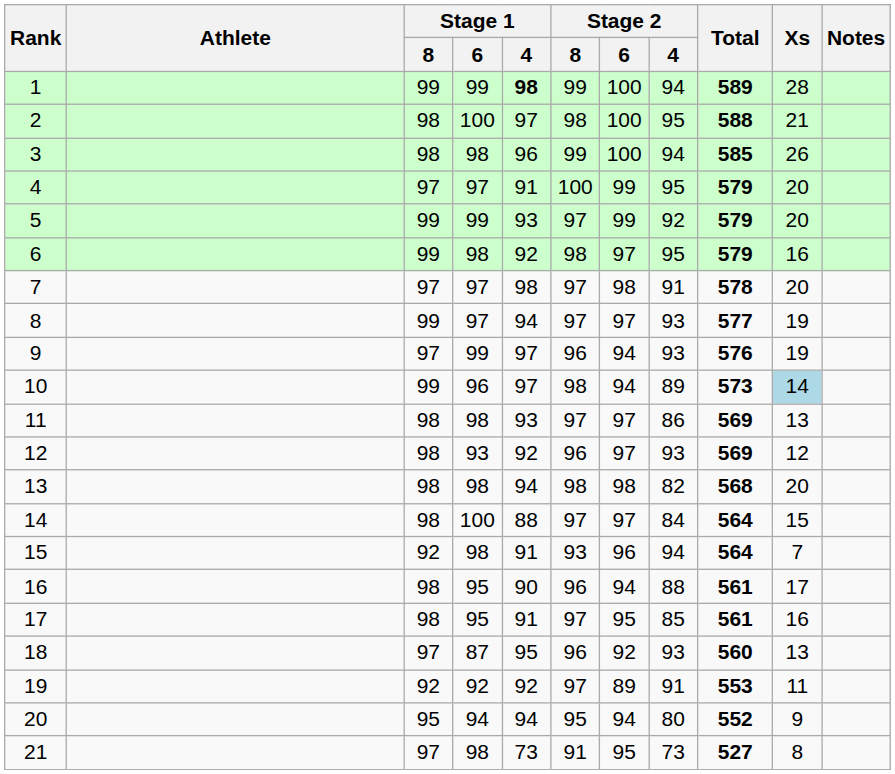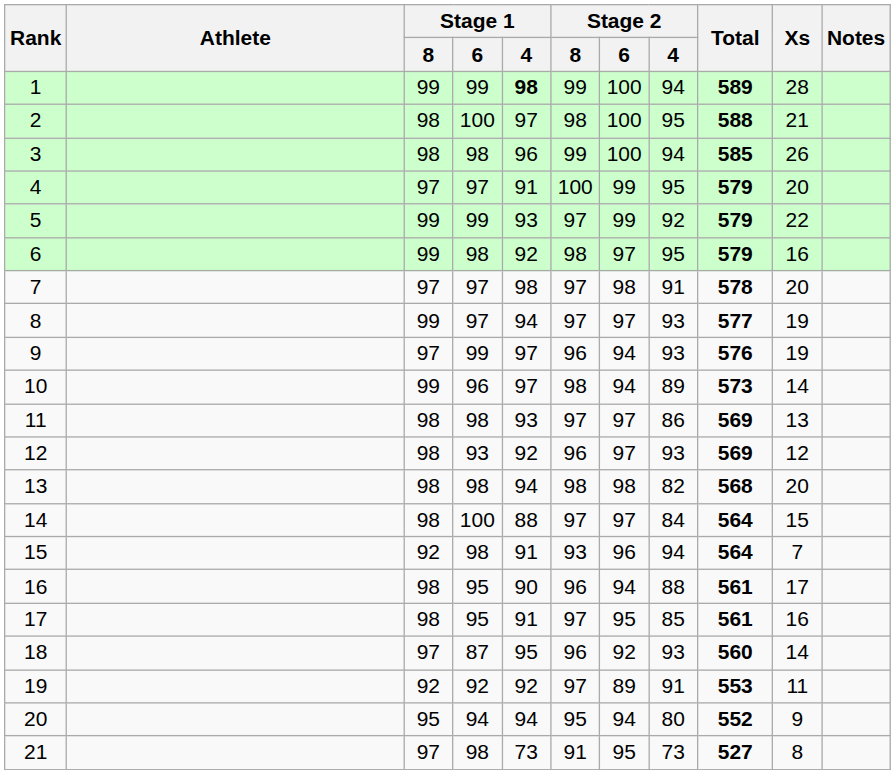 <table class="wikitable" style="text-align:center">
 <tr>
 <th rowspan=2 width=40>Rank</th>
 <th rowspan=2 width=250>Athlete</th>
 <th colspan=3>Stage 1</th>
 <th colspan=3>Stage 2</th>
 <th rowspan=2 width=50>Total</th>
 <th rowspan=2 width=30>Xs</th>
 <th rowspan=2 width=45>Notes</th>
 </tr>
 <tr>
 <th width=30>8</th>
 <th width=30>6</th>
 <th width=30>4</th>
 <th width=30>8</th>
 <th width=30>6</th>
 <th width=30>4</th>
 </tr>
 <tr bgcolor=ccffcc>
 <td>1</td>
 <td align=left></td>
 <td>99</td>
 <td>99</td>
 <td><strong>98</strong></td>
 <td>99</td>
 <td>100</td>
 <td>94</td>
 <td><strong>589</strong></td>
 <td>28</td>
 <td></td>
 </tr>
 <tr bgcolor=ccffcc>
 <td>2</td>
 <td align=left></td>
 <td>98</td>
 <td>100</td>
 <td>97</td>
 <td>98</td>
 <td>100</td>
 <td>95</td>
 <td><strong>588</strong></td>
 <td>21</td>
 <td></td>
 </tr>
 <tr bgcolor=ccffcc>
 <td>3</td>
 <td align=left></td>
 <td>98</td>
 <td>98</td>
 <td>96</td>
 <td>99</td>
 <td>100</td>
 <td>94</td>
 <td><strong>585</strong></td>
 <td>26</td>
 <td></td>
 </tr>
 <tr bgcolor=ccffcc>
 <td>4</td>
 <td align=left></td>
 <td>97</td>
 <td>97</td>
 <td>91</td>
 <td>100</td>
 <td>99</td>
 <td>95</td>
 <td><strong>579</strong></td>
 <td>20</td>
 <td></td>
 </tr>
 <tr bgcolor=ccffcc>
 <td>5</td>
 <td align=left></td>
 <td>99</td>
 <td>99</td>
 <td>93</td>
 <td>97</td>
 <td>99</td>
 <td>92</td>
 <td><strong>579</strong></td>
-<td>20</td>
+<td>22</td>
 <td></td>
 </tr>
 <tr bgcolor=ccffcc>
 <td>6</td>
 <td align=left></td>
 <td>99</td>
 <td>98</td>
 <td>92</td>
 <td>98</td>
 <td>97</td>
 <td>95</td>
 <td><strong>579</strong></td>
 <td>16</td>
 <td></td>
 </tr>
 <tr>
 <td>7</td>
 <td align=left></td>
 <td>97</td>
 <td>97</td>
 <td>98</td>
 <td>97</td>
 <td>98</td>
 <td>91</td>
 <td><strong>578</strong></td>
 <td>20</td>
 <td></td>
 </tr>
 <tr>
 <td>8</td>
 <td align=left></td>
 <td>99</td>
 <td>97</td>
 <td>94</td>
 <td>97</td>
 <td>97</td>
 <td>93</td>
 <td><strong>577</strong></td>
 <td>19</td>
 <td></td>
 </tr>
 <tr>
 <td>9</td>
 <td align=left></td>
 <td>97</td>
 <td>99</td>
 <td>97</td>
 <td>96</td>
 <td>94</td>
 <td>93</td>
 <td><strong>576</strong></td>
 <td>19</td>
 <td></td>
 </tr>
 <tr>
 <td>10</td>
 <td align=left></td>
 <td>99</td>
 <td>96</td>
 <td>97</td>
 <td>98</td>
 <td>94</td>
 <td>89</td>
 <td><strong>573</strong></td>
-<td style="background: lightblue;">14</td>
+<td>14</td>
 <td></td>
 </tr>
 <tr>
 <td>11</td>
 <td align=left></td>
 <td>98</td>
 <td>98</td>
 <td>93</td>
 <td>97</td>
 <td>97</td>
 <td>86</td>
 <td><strong>569</strong></td>
 <td>13</td>
 <td></td>
 </tr>
 <tr>
 <td>12</td>
 <td align=left></td>
 <td>98</td>
 <td>93</td>
 <td>92</td>
 <td>96</td>
 <td>97</td>
 <td>93</td>
 <td><strong>569</strong></td>
 <td>12</td>
 <td></td>
 </tr>
 <tr>
 <td>13</td>
 <td align=left></td>
 <td>98</td>
 <td>98</td>
 <td>94</td>
 <td>98</td>
 <td>98</td>
 <td>82</td>
 <td><strong>568</strong></td>
 <td>20</td>
 <td></td>
 </tr>
 <tr>
 <td>14</td>
 <td align=left></td>
 <td>98</td>
 <td>100</td>
 <td>88</td>
 <td>97</td>
 <td>97</td>
 <td>84</td>
 <td><strong>564</strong></td>
 <td>15</td>
 <td></td>
 </tr>
 <tr>
 <td>15</td>
 <td align=left></td>
 <td>92</td>
 <td>98</td>
 <td>91</td>
 <td>93</td>
 <td>96</td>
 <td>94</td>
 <td><strong>564</strong></td>
 <td>7</td>
 <td></td>
 </tr>
 <tr>
 <td>16</td>
 <td align=left></td>
 <td>98</td>
 <td>95</td>
 <td>90</td>
 <td>96</td>
 <td>94</td>
 <td>88</td>
 <td><strong>561</strong></td>
 <td>17</td>
 <td></td>
 </tr>
 <tr>
 <td>17</td>
 <td align=left></td>
 <td>98</td>
 <td>95</td>
 <td>91</td>
 <td>97</td>
 <td>95</td>
 <td>85</td>
 <td><strong>561</strong></td>
 <td>16</td>
 <td></td>
 </tr>
 <tr>
 <td>18</td>
 <td align=left></td>
 <td>97</td>
 <td>87</td>
 <td>95</td>
 <td>96</td>
 <td>92</td>
 <td>93</td>
 <td><strong>560</strong></td>
-<td>13</td>
+<td>14</td>
 <td></td>
 </tr>
 <tr>
 <td>19</td>
 <td align=left></td>
 <td>92</td>
 <td>92</td>
 <td>92</td>
 <td>97</td>
 <td>89</td>
 <td>91</td>
 <td><strong>553</strong></td>
 <td>11</td>
 <td></td>
 </tr>
 <tr>
 <td>20</td>
 <td align=left></td>
 <td>95</td>
 <td>94</td>
 <td>94</td>
 <td>95</td>
 <td>94</td>
 <td>80</td>
 <td><strong>552</strong></td>
 <td>9</td>
 <td></td>
 </tr>
 <tr>
 <td>21</td>
 <td align=left></td>
 <td>97</td>
 <td>98</td>
 <td>73</td>
 <td>91</td>
 <td>95</td>
 <td>73</td>
 <td><strong>527</strong></td>
 <td>8</td>
 <td></td>
 </tr>
 </table>
